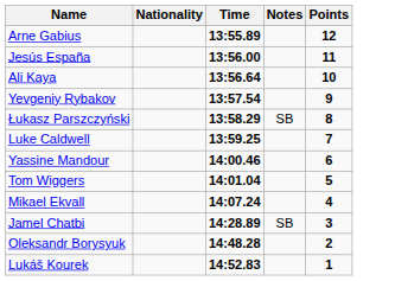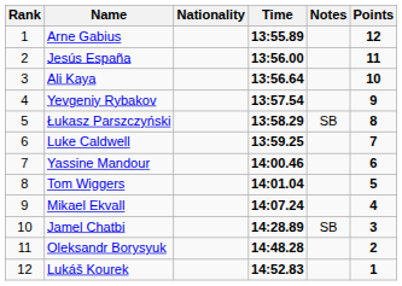 <table class="wikitable sortable" style="text-align:center">
 <tr>
+<th>Rank</th>
 <th>Name</th>
 <th>Nationality</th>
 <th>Time</th>
 <th>Notes</th>
 <th>Points</th>
 </tr>
 <tr>
+<td>1</td>
 <td align=left><a href='#'>Arne Gabius</a></td>
 <td align=left></td>
 <td><strong>13:55.89</strong></td>
 <td></td>
 <td><strong>12</strong></td>
 </tr>
 <tr>
+<td>2</td>
 <td align=left><a href='#'>Jesús España</a></td>
 <td align=left></td>
 <td><strong>13:56.00</strong></td>
 <td></td>
 <td><strong>11</strong></td>
 </tr>
 <tr>
+<td>3</td>
 <td align=left><a href='#'>Ali Kaya</a></td>
 <td align=left></td>
 <td><strong>13:56.64</strong></td>
 <td></td>
 <td><strong>10</strong></td>
 </tr>
 <tr>
+<td>4</td>
 <td align=left><a href='#'>Yevgeniy Rybakov</a></td>
 <td align=left></td>
 <td><strong>13:57.54</strong></td>
 <td></td>
 <td><strong>9</strong></td>
 </tr>
 <tr>
+<td>5</td>
 <td align=left><a href='#'>Łukasz Parszczyński</a></td>
 <td align=left></td>
 <td><strong>13:58.29</strong></td>
 <td>SB</td>
 <td><strong>8</strong></td>
 </tr>
 <tr>
+<td>6</td>
 <td align=left><a href='#'>Luke Caldwell</a></td>
 <td align=left></td>
 <td><strong>13:59.25</strong></td>
 <td></td>
 <td><strong>7</strong></td>
 </tr>
 <tr>
+<td>7</td>
 <td align=left><a href='#'>Yassine Mandour</a></td>
 <td align=left></td>
 <td><strong>14:00.46</strong></td>
 <td></td>
 <td><strong>6</strong></td>
 </tr>
 <tr>
+<td>8</td>
 <td align=left><a href='#'>Tom Wiggers</a></td>
 <td align=left></td>
 <td><strong>14:01.04</strong></td>
 <td></td>
 <td><strong>5</strong></td>
 </tr>
 <tr>
+<td>9</td>
 <td align=left><a href='#'>Mikael Ekvall</a></td>
 <td align=left></td>
 <td><strong>14:07.24</strong></td>
 <td></td>
 <td><strong>4</strong></td>
 </tr>
 <tr>
+<td>10</td>
 <td align=left><a href='#'>Jamel Chatbi</a></td>
 <td align=left></td>
 <td><strong>14:28.89</strong></td>
 <td>SB</td>
 <td><strong>3</strong></td>
 </tr>
 <tr>
+<td>11</td>
 <td align=left><a href='#'>Oleksandr Borysyuk</a></td>
 <td align=left></td>
 <td><strong>14:48.28</strong></td>
 <td></td>
 <td><strong>2</strong></td>
 </tr>
 <tr>
+<td>12</td>
 <td align=left><a href='#'>Lukáš Kourek</a></td>
 <td align=left></td>
 <td><strong>14:52.83</strong></td>
 <td></td>
 <td><strong>1</strong></td>
 </tr>
 </table>
